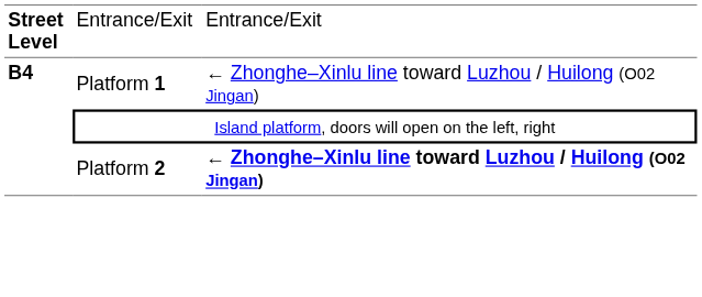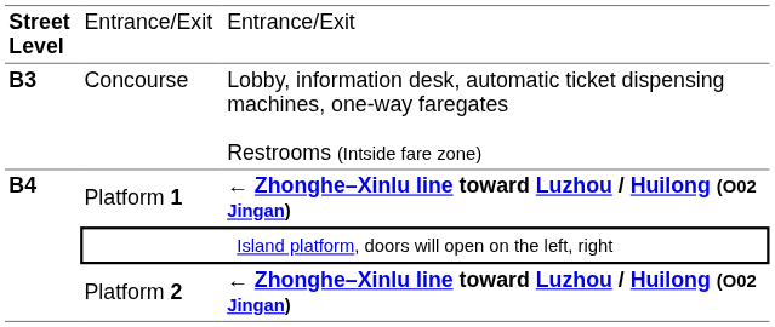 <table table border=0 cellspacing=0 cellpadding=3>
 <tr>
 <td style="border-bottom:solid 1px gray;border-top:solid 1px gray;" width=50 valign=top><strong>Street Level</strong></td>
 <td style="border-top:solid 1px gray;border-bottom:solid 1px gray;" width=100 valign=top>Entrance/Exit</td>
 <td style="border-top:solid 1px gray;border-bottom:solid 1px gray;" width=400 valign=top>Entrance/Exit</td>
 </tr>
 <tr>
+<td style="border-bottom:solid 1px gray;" valign=top><strong>B3</strong></td>
+<td style="border-bottom:solid 1px gray;" valign=top>Concourse</td>
+<td style="border-bottom:solid 1px gray;">Lobby, information desk, automatic ticket dispensing machines, one-way faregates<br><br>Restrooms <small>(Intside fare zone)</small></td>
+</tr>
+<tr>
 <td style="border-bottom:solid 1px gray;" rowspan=3 valign=top><strong>B4</strong></td>
 <td>Platform <span><strong>1</strong></span></td>
-<td>←  <a href='#'>Zhonghe–Xinlu line</a> toward <a href='#'>Luzhou</a> / <a href='#'>Huilong</a> <small>(O02 <a href='#'>Jingan</a>)</small></td>
+<td><strong>←  <a href='#'>Zhonghe–Xinlu line</a> toward <a href='#'>Luzhou</a> / <a href='#'>Huilong</a> <small>(O02 <a href='#'>Jingan</a>)</small></strong></td>
 </tr>
 <tr>
 <td style="border-top:solid 2px black;border-right:solid 2px black;border-left:solid 2px black;border-bottom:solid 2px black;text-align:center;" colspan=2><small><a href='#'>Island platform</a>, doors will open on the left, right</small></td>
 </tr>
 <tr>
 <td style="border-bottom:solid 1px gray;">Platform <span><strong>2</strong></span></td>
 <td style="border-bottom:solid 1px gray;"><strong>←  <a href='#'>Zhonghe–Xinlu line</a> toward <a href='#'>Luzhou</a> / <a href='#'>Huilong</a> <small>(O02 <a href='#'>Jingan</a>)</small></strong></td>
 </tr>
 </table>
